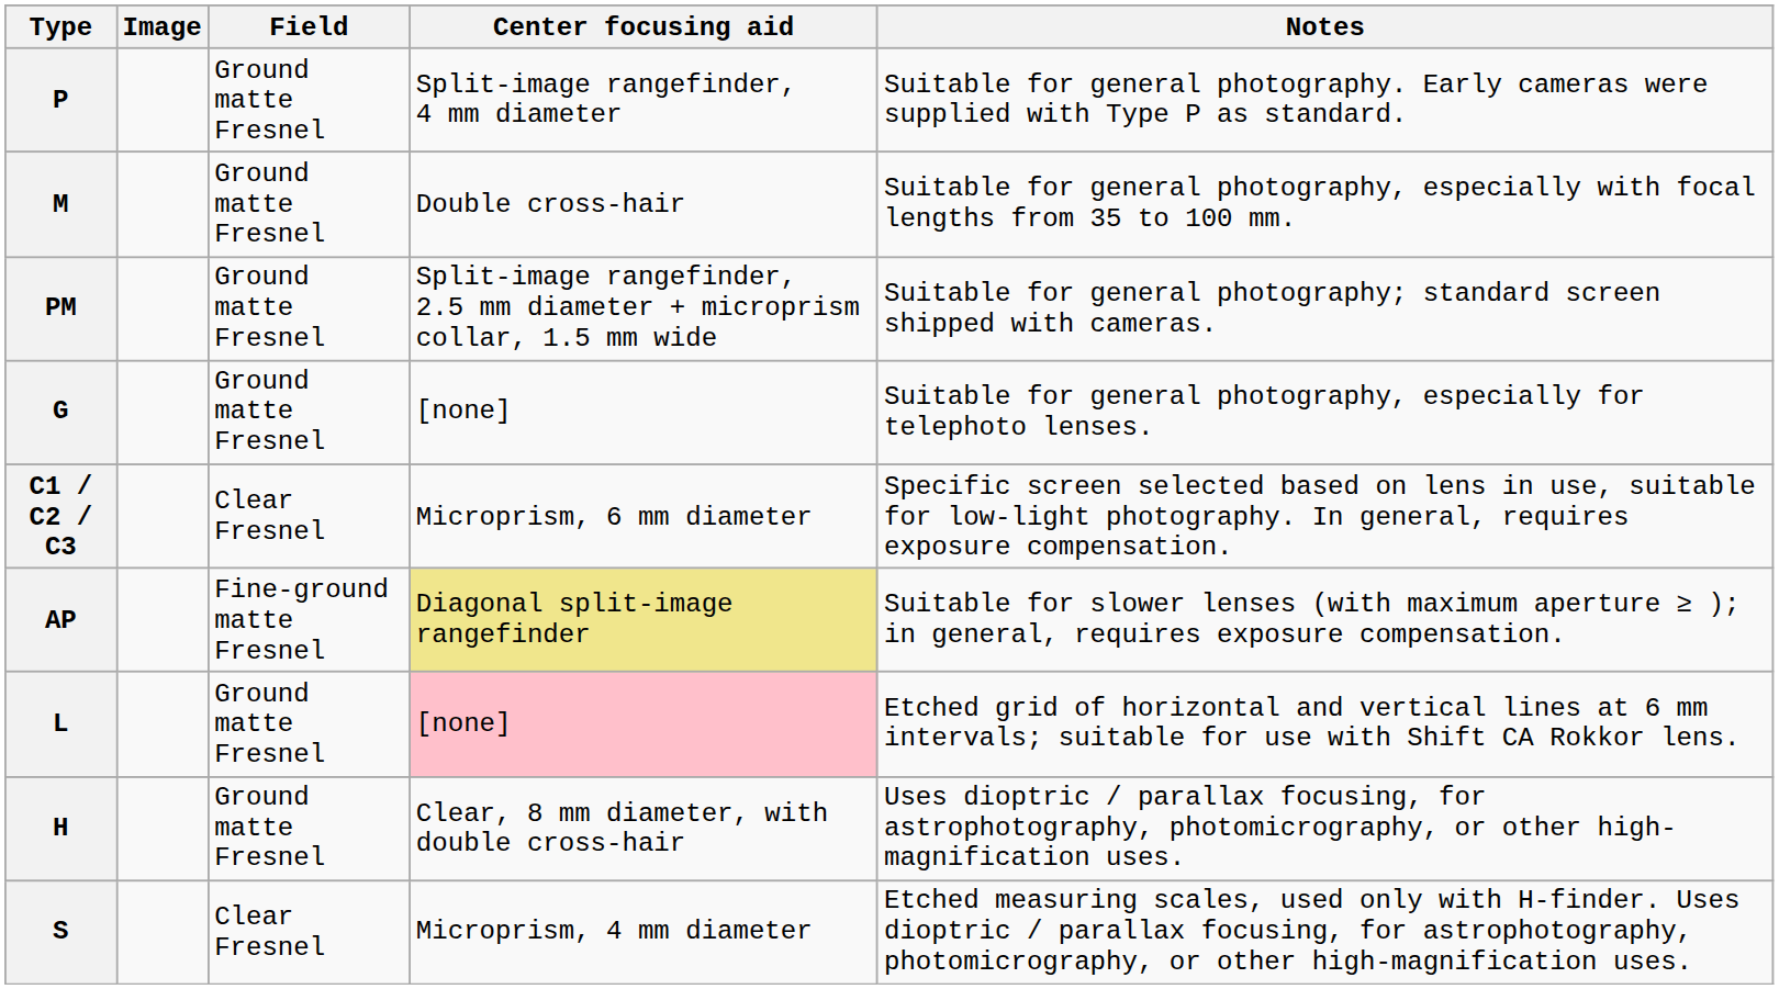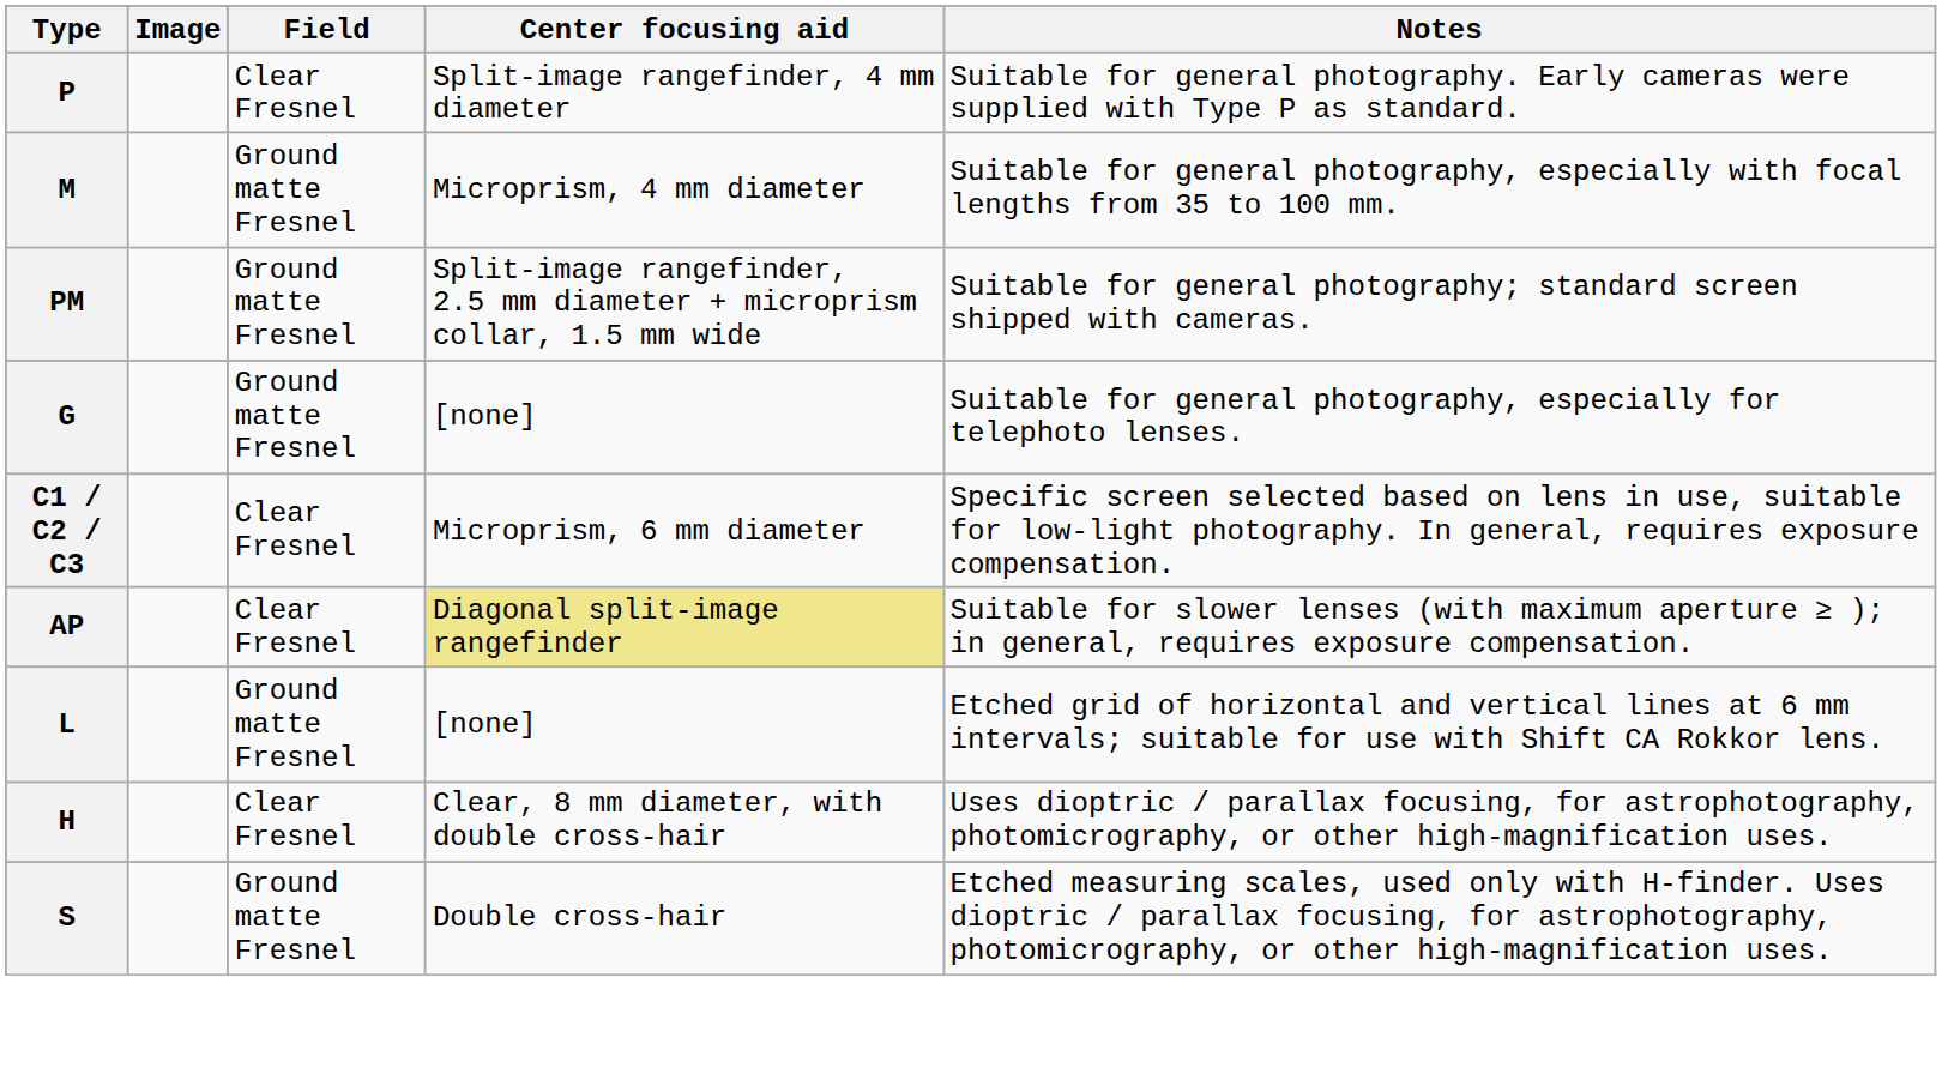 <table class="wikitable" style="font-size:100%;text-align:left;">
 <tr>
 <th>Type</th>
 <th>Image</th>
 <th>Field</th>
 <th>Center focusing aid</th>
 <th>Notes</th>
 </tr>
 <tr>
 <th>P</th>
 <td></td>
-<td>Ground matte Fresnel</td>
+<td>Clear Fresnel</td>
 <td>Split-image rangefinder, 4 mm diameter</td>
 <td>Suitable for general photography. Early cameras were supplied with Type P as standard.</td>
 </tr>
 <tr>
 <th>M</th>
 <td></td>
 <td>Ground matte Fresnel</td>
-<td>Double cross-hair</td>
+<td>Microprism, 4 mm diameter</td>
 <td>Suitable for general photography, especially with focal lengths from 35 to 100 mm.</td>
 </tr>
 <tr>
 <th>PM</th>
 <td></td>
 <td>Ground matte Fresnel</td>
 <td>Split-image rangefinder, 2.5 mm diameter + microprism collar, 1.5 mm wide</td>
 <td>Suitable for general photography; standard screen shipped with cameras.</td>
 </tr>
 <tr>
 <th>G</th>
 <td></td>
 <td>Ground matte Fresnel</td>
 <td>[none]</td>
 <td>Suitable for general photography, especially for telephoto lenses.</td>
 </tr>
 <tr>
 <th>C1 / C2 / C3</th>
 <td></td>
 <td>Clear Fresnel</td>
 <td>Microprism, 6 mm diameter</td>
 <td>Specific screen selected based on lens in use, suitable for low-light photography. In general, requires exposure compensation.</td>
 </tr>
 <tr>
 <th>AP</th>
 <td></td>
-<td>Fine-ground matte Fresnel</td>
+<td>Clear Fresnel</td>
 <td style="background: khaki;">Diagonal split-image rangefinder</td>
 <td>Suitable for slower lenses (with maximum aperture ≥ ); in general, requires exposure compensation.</td>
 </tr>
 <tr>
 <th>L</th>
 <td></td>
 <td>Ground matte Fresnel</td>
-<td style="background: pink;">[none]</td>
+<td>[none]</td>
 <td>Etched grid of horizontal and vertical lines at 6 mm intervals; suitable for use with Shift CA Rokkor lens.</td>
 </tr>
 <tr>
 <th>H</th>
 <td></td>
-<td>Ground matte Fresnel</td>
+<td>Clear Fresnel</td>
 <td>Clear, 8 mm diameter, with double cross-hair</td>
 <td>Uses dioptric / parallax focusing, for astrophotography, photomicrography, or other high-magnification uses.</td>
 </tr>
 <tr>
 <th>S</th>
 <td></td>
-<td>Clear Fresnel</td>
-<td>Microprism, 4 mm diameter</td>
+<td>Ground matte Fresnel</td>
+<td>Double cross-hair</td>
 <td>Etched measuring scales, used only with H-finder. Uses dioptric / parallax focusing, for astrophotography, photomicrography, or other high-magnification uses.</td>
 </tr>
 </table>
